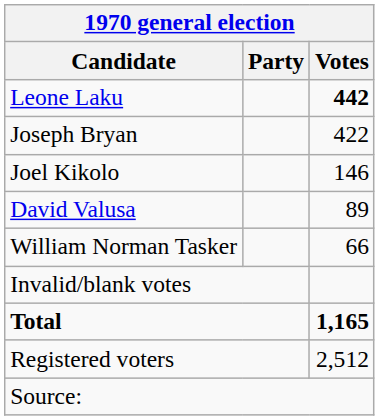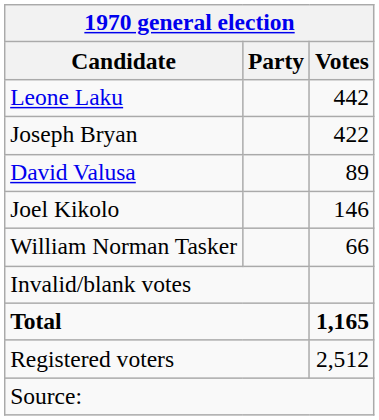 <table class=wikitable style=text-align:left>
 <tr>
 <th colspan=3><a href='#'>1970 general election</a></th>
 </tr>
 <tr>
 <th>Candidate</th>
 <th>Party</th>
 <th>Votes</th>
 </tr>
 <tr>
 <td><a href='#'>Leone Laku</a></td>
 <td></td>
-<td align=right><strong>442</strong></td>
+<td align=right>442</td>
 </tr>
 <tr>
 <td>Joseph Bryan</td>
 <td></td>
 <td align=right>422</td>
 </tr>
 <tr>
+<td><a href='#'>David Valusa</a></td>
+<td></td>
+<td align=right>89</td>
+</tr>
+<tr>
 <td>Joel Kikolo</td>
 <td></td>
 <td align=right>146</td>
-</tr>
-<tr>
-<td><a href='#'>David Valusa</a></td>
-<td></td>
-<td align=right>89</td>
 </tr>
 <tr>
 <td>William Norman Tasker</td>
 <td></td>
 <td align=right>66</td>
 </tr>
 <tr>
 <td colspan=2>Invalid/blank votes</td>
 <td></td>
 </tr>
 <tr>
 <td colspan=2><strong>Total</strong></td>
 <td align=right><strong>1,165</strong></td>
 </tr>
 <tr>
 <td colspan=2>Registered voters</td>
 <td align=right>2,512</td>
 </tr>
 <tr>
 <td colspan=3>Source: </td>
 </tr>
 </table>
